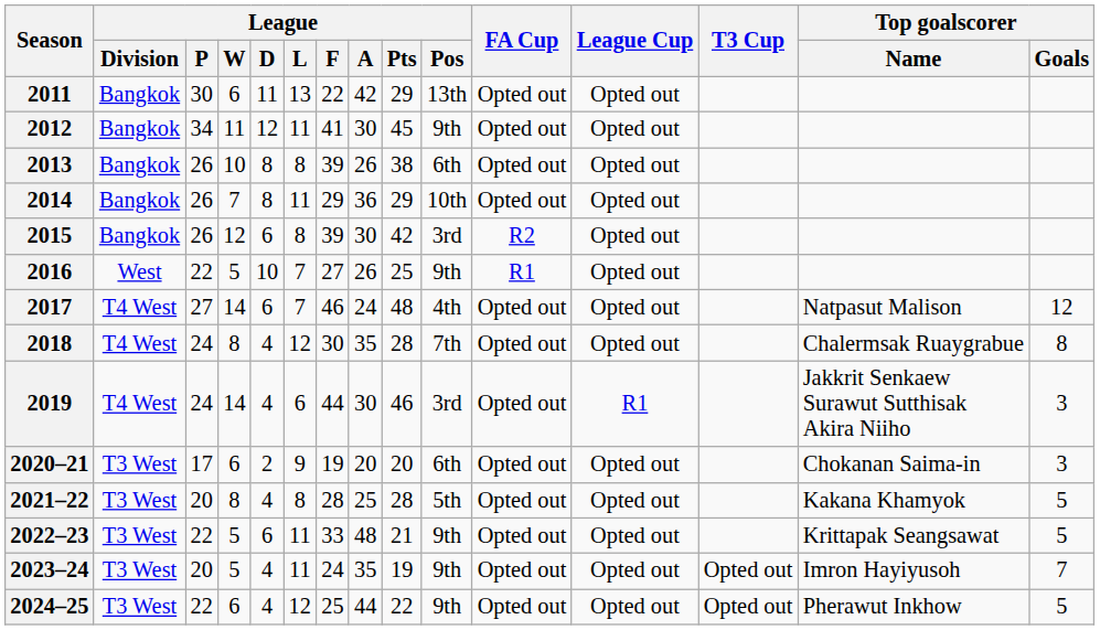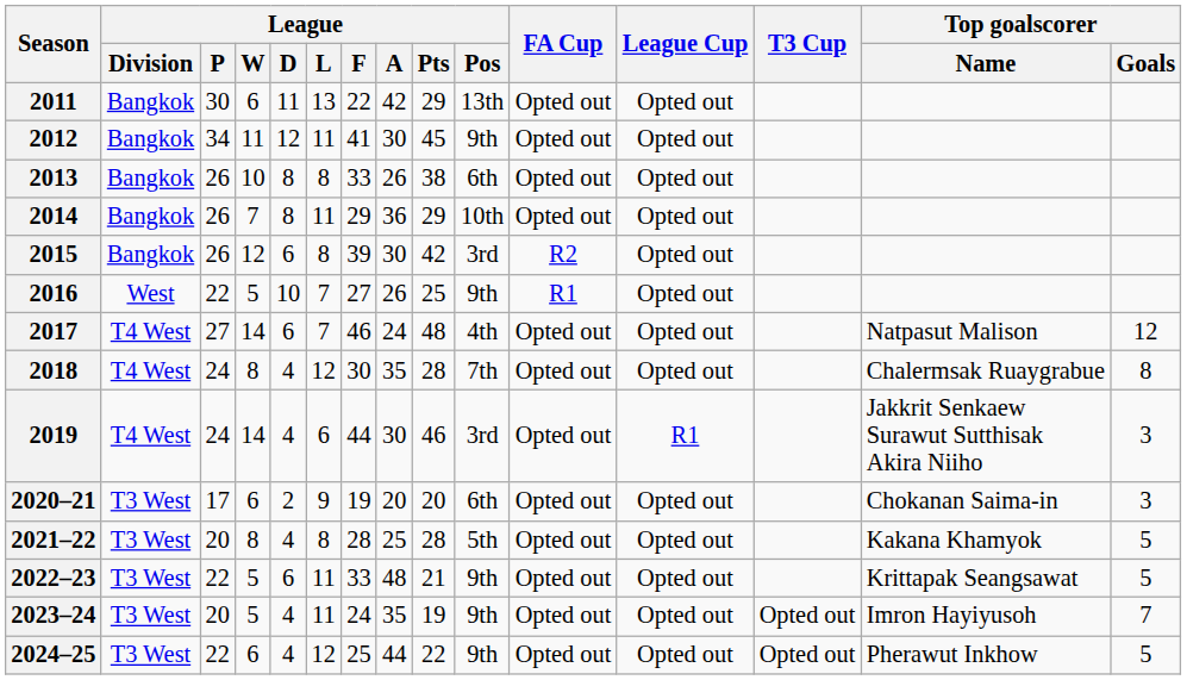 <table class="wikitable" style="text-align: center">
 <tr>
 <th rowspan=2>Season</th>
 <th colspan=9>League</th>
 <th rowspan=2><a href='#'>FA Cup</a></th>
 <th rowspan=2><a href='#'>League Cup</a></th>
 <th rowspan=2><a href='#'>T3 Cup</a></th>
 <th colspan=2>Top goalscorer</th>
 </tr>
 <tr>
 <th>Division</th>
 <th>P</th>
 <th>W</th>
 <th>D</th>
 <th>L</th>
 <th>F</th>
 <th>A</th>
 <th>Pts</th>
 <th>Pos</th>
 <th>Name</th>
 <th>Goals</th>
 </tr>
 <tr>
 <th>2011</th>
 <td><a href='#'>Bangkok</a></td>
 <td>30</td>
 <td>6</td>
 <td>11</td>
 <td>13</td>
 <td>22</td>
 <td>42</td>
 <td>29</td>
 <td>13th</td>
 <td>Opted out</td>
 <td>Opted out</td>
 <td></td>
 <td></td>
 <td></td>
 </tr>
 <tr>
 <th>2012</th>
 <td><a href='#'>Bangkok</a></td>
 <td>34</td>
 <td>11</td>
 <td>12</td>
 <td>11</td>
 <td>41</td>
 <td>30</td>
 <td>45</td>
 <td>9th</td>
 <td>Opted out</td>
 <td>Opted out</td>
 <td></td>
 <td></td>
 <td></td>
 </tr>
 <tr>
 <th>2013</th>
 <td><a href='#'>Bangkok</a></td>
 <td>26</td>
 <td>10</td>
 <td>8</td>
 <td>8</td>
-<td>39</td>
+<td>33</td>
 <td>26</td>
 <td>38</td>
 <td>6th</td>
 <td>Opted out</td>
 <td>Opted out</td>
 <td></td>
 <td></td>
 <td></td>
 </tr>
 <tr>
 <th>2014</th>
 <td><a href='#'>Bangkok</a></td>
 <td>26</td>
 <td>7</td>
 <td>8</td>
 <td>11</td>
 <td>29</td>
 <td>36</td>
 <td>29</td>
 <td>10th</td>
 <td>Opted out</td>
 <td>Opted out</td>
 <td></td>
 <td></td>
 <td></td>
 </tr>
 <tr>
 <th>2015</th>
 <td><a href='#'>Bangkok</a></td>
 <td>26</td>
 <td>12</td>
 <td>6</td>
 <td>8</td>
 <td>39</td>
 <td>30</td>
 <td>42</td>
 <td>3rd</td>
 <td><a href='#'>R2</a></td>
 <td>Opted out</td>
 <td></td>
 <td></td>
 <td></td>
 </tr>
 <tr>
 <th>2016</th>
 <td><a href='#'>West</a></td>
 <td>22</td>
 <td>5</td>
 <td>10</td>
 <td>7</td>
 <td>27</td>
 <td>26</td>
 <td>25</td>
 <td>9th</td>
 <td><a href='#'>R1</a></td>
 <td>Opted out</td>
 <td></td>
 <td></td>
 <td></td>
 </tr>
 <tr>
 <th>2017</th>
 <td><a href='#'>T4 West</a></td>
 <td>27</td>
 <td>14</td>
 <td>6</td>
 <td>7</td>
 <td>46</td>
 <td>24</td>
 <td>48</td>
 <td>4th</td>
 <td>Opted out</td>
 <td>Opted out</td>
 <td></td>
 <td align="left"> Natpasut Malison</td>
 <td>12</td>
 </tr>
 <tr>
 <th>2018</th>
 <td><a href='#'>T4 West</a></td>
 <td>24</td>
 <td>8</td>
 <td>4</td>
 <td>12</td>
 <td>30</td>
 <td>35</td>
 <td>28</td>
 <td>7th</td>
 <td>Opted out</td>
 <td>Opted out</td>
 <td></td>
 <td align="left"> Chalermsak Ruaygrabue</td>
 <td>8</td>
 </tr>
 <tr>
 <th>2019</th>
 <td><a href='#'>T4 West</a></td>
 <td>24</td>
 <td>14</td>
 <td>4</td>
 <td>6</td>
 <td>44</td>
 <td>30</td>
 <td>46</td>
 <td>3rd</td>
 <td>Opted out</td>
 <td><a href='#'>R1</a></td>
 <td></td>
 <td align="left"> Jakkrit Senkaew<br> Surawut Sutthisak<br> Akira Niiho</td>
 <td>3</td>
 </tr>
 <tr>
 <th>2020–21</th>
 <td><a href='#'>T3 West</a></td>
 <td>17</td>
 <td>6</td>
 <td>2</td>
 <td>9</td>
 <td>19</td>
 <td>20</td>
 <td>20</td>
 <td>6th</td>
 <td>Opted out</td>
 <td>Opted out</td>
 <td></td>
 <td align="left"> Chokanan Saima-in</td>
 <td>3</td>
 </tr>
 <tr>
 <th>2021–22</th>
 <td><a href='#'>T3 West</a></td>
 <td>20</td>
 <td>8</td>
 <td>4</td>
 <td>8</td>
 <td>28</td>
 <td>25</td>
 <td>28</td>
 <td>5th</td>
 <td>Opted out</td>
 <td>Opted out</td>
 <td></td>
 <td align="left"> Kakana Khamyok</td>
 <td>5</td>
 </tr>
 <tr>
 <th>2022–23</th>
 <td><a href='#'>T3 West</a></td>
 <td>22</td>
 <td>5</td>
 <td>6</td>
 <td>11</td>
 <td>33</td>
 <td>48</td>
 <td>21</td>
 <td>9th</td>
 <td>Opted out</td>
 <td>Opted out</td>
 <td></td>
 <td align="left"> Krittapak Seangsawat</td>
 <td>5</td>
 </tr>
 <tr>
 <th>2023–24</th>
 <td><a href='#'>T3 West</a></td>
 <td>20</td>
 <td>5</td>
 <td>4</td>
 <td>11</td>
 <td>24</td>
 <td>35</td>
 <td>19</td>
 <td>9th</td>
 <td>Opted out</td>
 <td>Opted out</td>
 <td>Opted out</td>
 <td align="left"> Imron Hayiyusoh</td>
 <td>7</td>
 </tr>
 <tr>
 <th>2024–25</th>
 <td><a href='#'>T3 West</a></td>
 <td>22</td>
 <td>6</td>
 <td>4</td>
 <td>12</td>
 <td>25</td>
 <td>44</td>
 <td>22</td>
 <td>9th</td>
 <td>Opted out</td>
 <td>Opted out</td>
 <td>Opted out</td>
 <td align="left"> Pherawut Inkhow</td>
 <td>5</td>
 </tr>
 </table>
